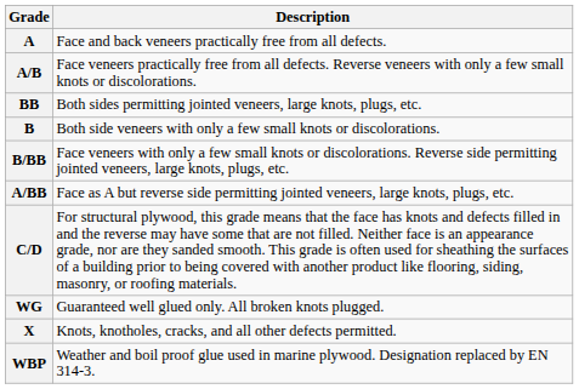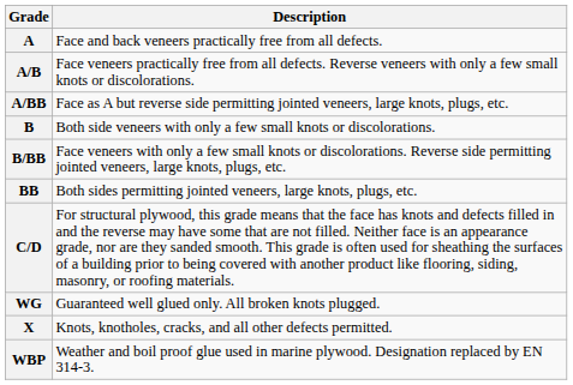 <table class="wikitable">
 <tr>
 <th scope="col">Grade</th>
 <th scope="col">Description</th>
 </tr>
 <tr>
 <th scope="row">A</th>
 <td>Face and back veneers practically free from all defects.</td>
 </tr>
 <tr>
 <th scope="row">A/B</th>
 <td>Face veneers practically free from all defects. Reverse veneers with only a few small knots or discolorations.</td>
 </tr>
 <tr>
-<th scope="row">BB</th>
-<td>Both sides permitting jointed veneers, large knots, plugs, etc.</td>
+<th scope="row">A/BB</th>
+<td>Face as A but reverse side permitting jointed veneers, large knots, plugs, etc.</td>
 </tr>
 <tr>
 <th scope="row">B</th>
 <td>Both side veneers with only a few small knots or discolorations.</td>
 </tr>
 <tr>
 <th scope="row">B/BB</th>
 <td>Face veneers with only a few small knots or discolorations. Reverse side permitting jointed veneers, large knots, plugs, etc.</td>
 </tr>
 <tr>
-<th scope="row">A/BB</th>
-<td>Face as A but reverse side permitting jointed veneers, large knots, plugs, etc.</td>
+<th scope="row">BB</th>
+<td>Both sides permitting jointed veneers, large knots, plugs, etc.</td>
 </tr>
 <tr>
 <th scope="row">C/D</th>
 <td>For structural plywood, this grade means that the face has knots and defects filled in and the reverse may have some that are not filled. Neither face is an appearance grade, nor are they sanded smooth. This grade is often used for sheathing the surfaces of a building prior to being covered with another product like flooring, siding, masonry, or roofing materials.</td>
 </tr>
 <tr>
 <th scope="row">WG</th>
 <td>Guaranteed well glued only. All broken knots plugged.</td>
 </tr>
 <tr>
 <th scope="row">X</th>
 <td>Knots, knotholes, cracks, and all other defects permitted.</td>
 </tr>
 <tr>
 <th scope="row">WBP</th>
 <td>Weather and boil proof glue used in marine plywood. Designation replaced by EN 314-3.</td>
 </tr>
 </table>
